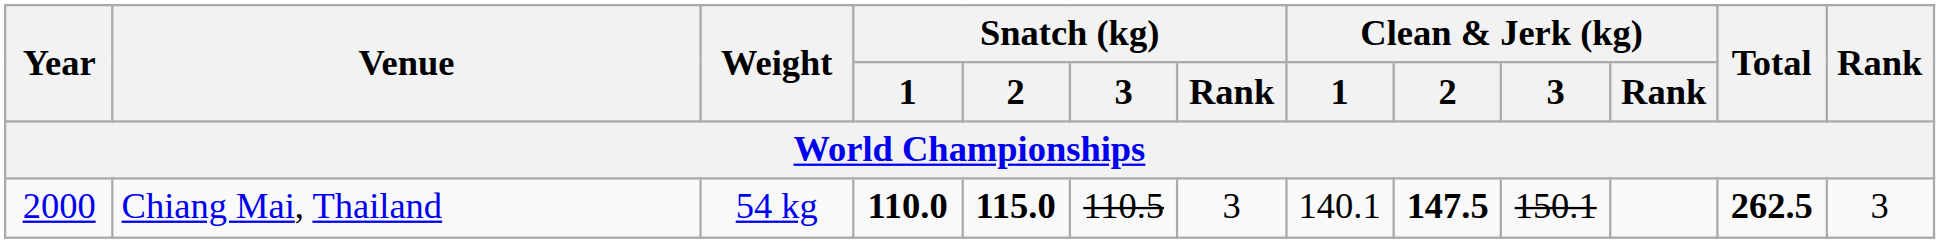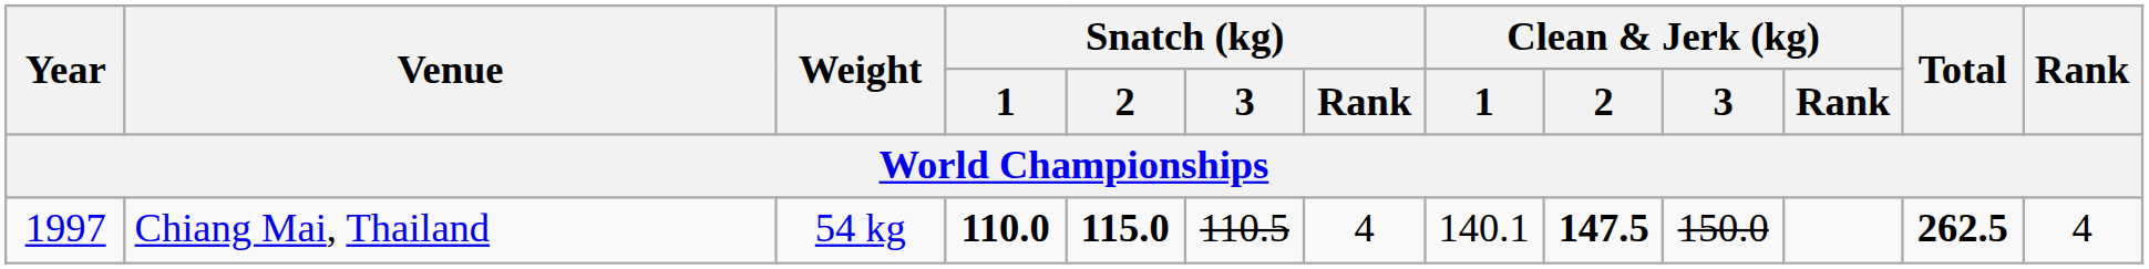 <table class = "wikitable" style="text-align:center;">
 <tr>
 <th rowspan=2 width=40>Year</th>
 <th rowspan=2 width=250>Venue</th>
 <th rowspan=2 width=60>Weight</th>
 <th colspan=4>Snatch (kg)</th>
 <th colspan=4>Clean & Jerk (kg)</th>
 <th rowspan=2 width=40>Total</th>
 <th rowspan=2 width=40>Rank</th>
 </tr>
 <tr>
 <th width=40>1</th>
 <th width=40>2</th>
 <th width=40>3</th>
 <th width=40>Rank</th>
 <th width=40>1</th>
 <th width=40>2</th>
 <th width=40>3</th>
 <th width=40>Rank</th>
 </tr>
 <tr>
 <th colspan=13><a href='#'>World Championships</a></th>
 </tr>
 <tr>
-<td><a href='#'>2000</a></td>
+<td><a href='#'>1997</a></td>
 <td align=left> <a href='#'>Chiang Mai</a>, <a href='#'>Thailand</a></td>
 <td><a href='#'>54 kg</a></td>
 <td><strong>110.0</strong></td>
 <td><strong>115.0</strong></td>
 <td><s>110.5</s></td>
-<td>3</td>
+<td>4</td>
 <td>140.1</td>
 <td><strong>147.5</strong></td>
-<td><s>150.1</s></td>
+<td><s>150.0</s></td>
 <td></td>
 <td><strong>262.5</strong></td>
-<td>3</td>
+<td>4</td>
 </tr>
 </table>
